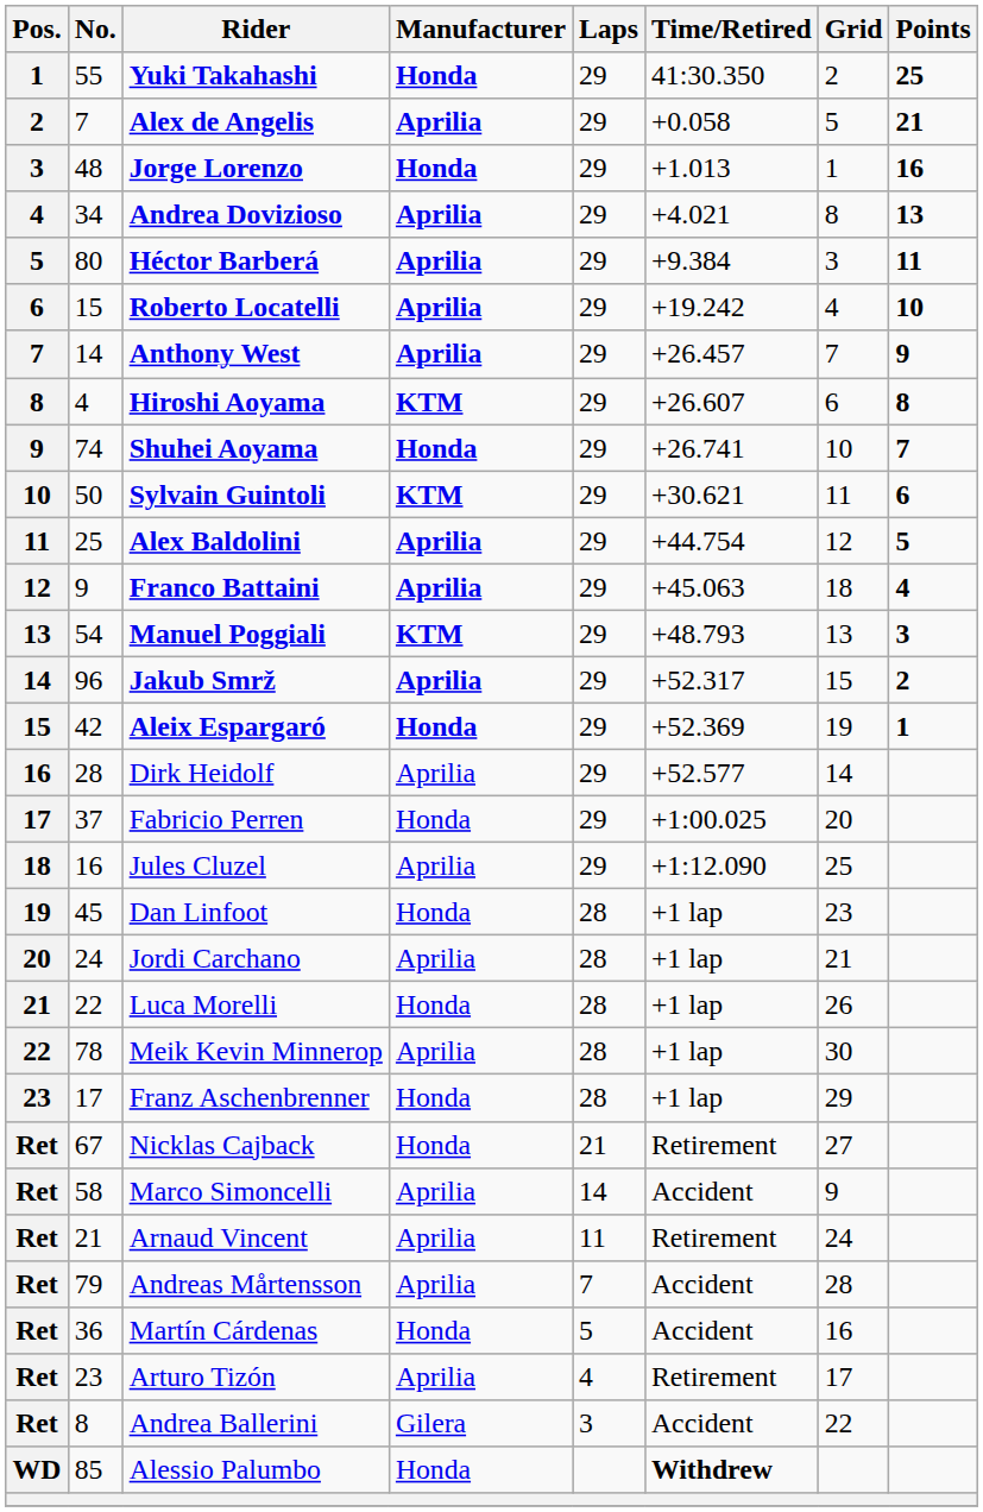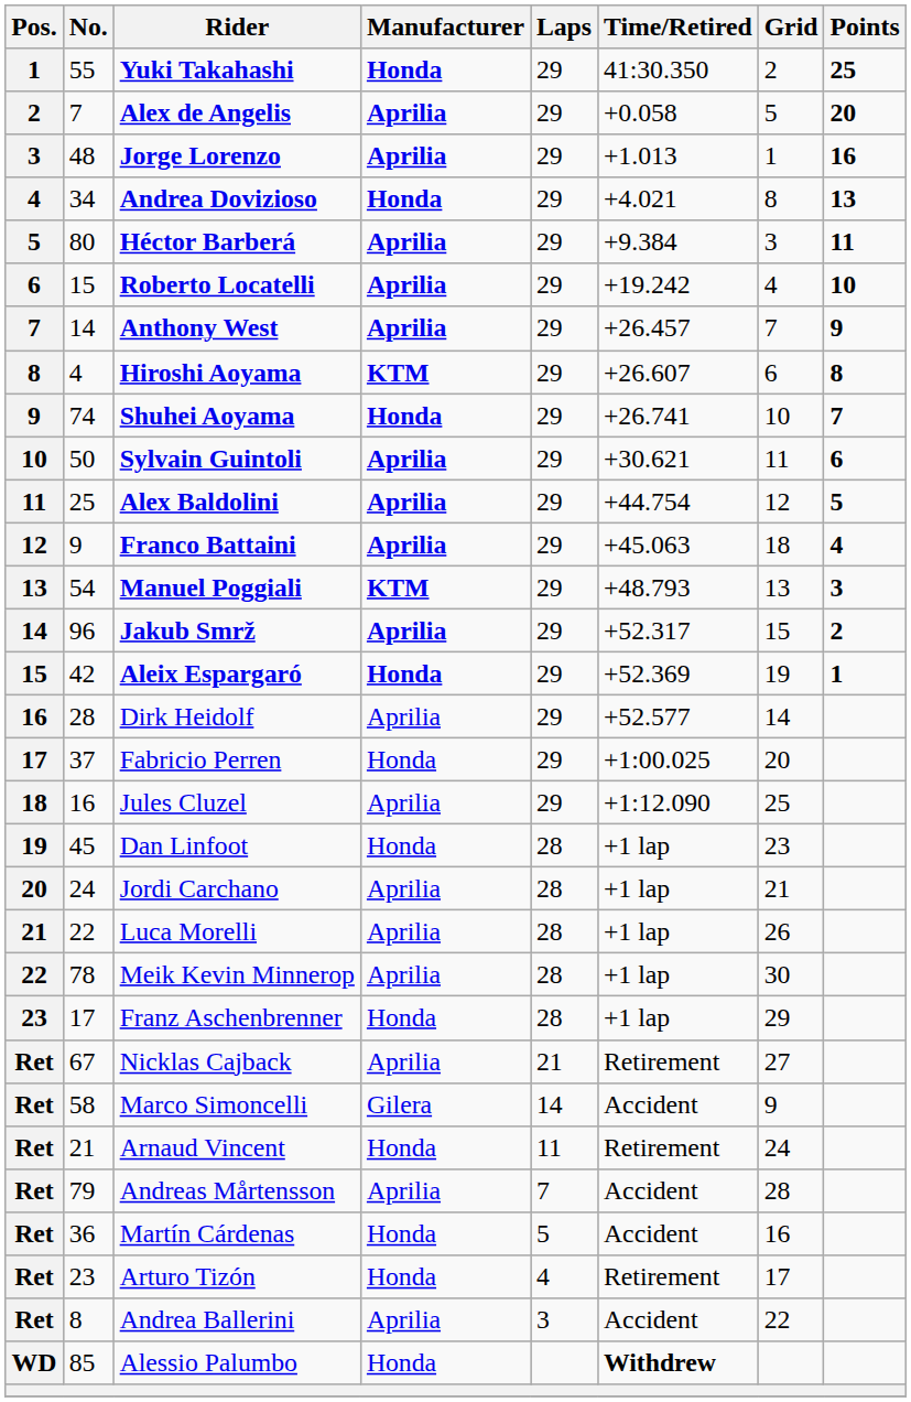 <table class="wikitable" style="font-size: 95%;">
 <tr>
 <th>Pos.</th>
 <th>No.</th>
 <th>Rider</th>
 <th>Manufacturer</th>
 <th>Laps</th>
 <th>Time/Retired</th>
 <th>Grid</th>
 <th>Points</th>
 </tr>
 <tr>
 <th>1</th>
 <td>55</td>
 <td> <strong><a href='#'>Yuki Takahashi</a></strong></td>
 <td><strong><a href='#'>Honda</a></strong></td>
 <td>29</td>
 <td>41:30.350</td>
 <td>2</td>
 <td><strong>25</strong></td>
 </tr>
 <tr>
 <th>2</th>
 <td>7</td>
 <td> <strong><a href='#'>Alex de Angelis</a></strong></td>
 <td><strong><a href='#'>Aprilia</a></strong></td>
 <td>29</td>
 <td>+0.058</td>
 <td>5</td>
-<td><strong>21</strong></td>
+<td><strong>20</strong></td>
 </tr>
 <tr>
 <th>3</th>
 <td>48</td>
 <td> <strong><a href='#'>Jorge Lorenzo</a></strong></td>
-<td><strong><a href='#'>Honda</a></strong></td>
+<td><strong><a href='#'>Aprilia</a></strong></td>
 <td>29</td>
 <td>+1.013</td>
 <td>1</td>
 <td><strong>16</strong></td>
 </tr>
 <tr>
 <th>4</th>
 <td>34</td>
 <td> <strong><a href='#'>Andrea Dovizioso</a></strong></td>
-<td><strong><a href='#'>Aprilia</a></strong></td>
+<td><strong><a href='#'>Honda</a></strong></td>
 <td>29</td>
 <td>+4.021</td>
 <td>8</td>
 <td><strong>13</strong></td>
 </tr>
 <tr>
 <th>5</th>
 <td>80</td>
 <td> <strong><a href='#'>Héctor Barberá</a></strong></td>
 <td><strong><a href='#'>Aprilia</a></strong></td>
 <td>29</td>
 <td>+9.384</td>
 <td>3</td>
 <td><strong>11</strong></td>
 </tr>
 <tr>
 <th>6</th>
 <td>15</td>
 <td> <strong><a href='#'>Roberto Locatelli</a></strong></td>
 <td><strong><a href='#'>Aprilia</a></strong></td>
 <td>29</td>
 <td>+19.242</td>
 <td>4</td>
 <td><strong>10</strong></td>
 </tr>
 <tr>
 <th>7</th>
 <td>14</td>
 <td> <strong><a href='#'>Anthony West</a></strong></td>
 <td><strong><a href='#'>Aprilia</a></strong></td>
 <td>29</td>
 <td>+26.457</td>
 <td>7</td>
 <td><strong>9</strong></td>
 </tr>
 <tr>
 <th>8</th>
 <td>4</td>
 <td> <strong><a href='#'>Hiroshi Aoyama</a></strong></td>
 <td><strong><a href='#'>KTM</a></strong></td>
 <td>29</td>
 <td>+26.607</td>
 <td>6</td>
 <td><strong>8</strong></td>
 </tr>
 <tr>
 <th>9</th>
 <td>74</td>
 <td> <strong><a href='#'>Shuhei Aoyama</a></strong></td>
 <td><strong><a href='#'>Honda</a></strong></td>
 <td>29</td>
 <td>+26.741</td>
 <td>10</td>
 <td><strong>7</strong></td>
 </tr>
 <tr>
 <th>10</th>
 <td>50</td>
 <td> <strong><a href='#'>Sylvain Guintoli</a></strong></td>
-<td><strong><a href='#'>KTM</a></strong></td>
+<td><strong><a href='#'>Aprilia</a></strong></td>
 <td>29</td>
 <td>+30.621</td>
 <td>11</td>
 <td><strong>6</strong></td>
 </tr>
 <tr>
 <th>11</th>
 <td>25</td>
 <td> <strong><a href='#'>Alex Baldolini</a></strong></td>
 <td><strong><a href='#'>Aprilia</a></strong></td>
 <td>29</td>
 <td>+44.754</td>
 <td>12</td>
 <td><strong>5</strong></td>
 </tr>
 <tr>
 <th>12</th>
 <td>9</td>
 <td> <strong><a href='#'>Franco Battaini</a></strong></td>
 <td><strong><a href='#'>Aprilia</a></strong></td>
 <td>29</td>
 <td>+45.063</td>
 <td>18</td>
 <td><strong>4</strong></td>
 </tr>
 <tr>
 <th>13</th>
 <td>54</td>
 <td> <strong><a href='#'>Manuel Poggiali</a></strong></td>
 <td><strong><a href='#'>KTM</a></strong></td>
 <td>29</td>
 <td>+48.793</td>
 <td>13</td>
 <td><strong>3</strong></td>
 </tr>
 <tr>
 <th>14</th>
 <td>96</td>
 <td> <strong><a href='#'>Jakub Smrž</a></strong></td>
 <td><strong><a href='#'>Aprilia</a></strong></td>
 <td>29</td>
 <td>+52.317</td>
 <td>15</td>
 <td><strong>2</strong></td>
 </tr>
 <tr>
 <th>15</th>
 <td>42</td>
 <td> <strong><a href='#'>Aleix Espargaró</a></strong></td>
 <td><strong><a href='#'>Honda</a></strong></td>
 <td>29</td>
 <td>+52.369</td>
 <td>19</td>
 <td><strong>1</strong></td>
 </tr>
 <tr>
 <th>16</th>
 <td>28</td>
 <td> <a href='#'>Dirk Heidolf</a></td>
 <td><a href='#'>Aprilia</a></td>
 <td>29</td>
 <td>+52.577</td>
 <td>14</td>
 <td></td>
 </tr>
 <tr>
 <th>17</th>
 <td>37</td>
 <td> <a href='#'>Fabricio Perren</a></td>
 <td><a href='#'>Honda</a></td>
 <td>29</td>
 <td>+1:00.025</td>
 <td>20</td>
 <td></td>
 </tr>
 <tr>
 <th>18</th>
 <td>16</td>
 <td> <a href='#'>Jules Cluzel</a></td>
 <td><a href='#'>Aprilia</a></td>
 <td>29</td>
 <td>+1:12.090</td>
 <td>25</td>
 <td></td>
 </tr>
 <tr>
 <th>19</th>
 <td>45</td>
 <td> <a href='#'>Dan Linfoot</a></td>
 <td><a href='#'>Honda</a></td>
 <td>28</td>
 <td>+1 lap</td>
 <td>23</td>
 <td></td>
 </tr>
 <tr>
 <th>20</th>
 <td>24</td>
 <td> <a href='#'>Jordi Carchano</a></td>
 <td><a href='#'>Aprilia</a></td>
 <td>28</td>
 <td>+1 lap</td>
 <td>21</td>
 <td></td>
 </tr>
 <tr>
 <th>21</th>
 <td>22</td>
 <td> <a href='#'>Luca Morelli</a></td>
-<td><a href='#'>Honda</a></td>
+<td><a href='#'>Aprilia</a></td>
 <td>28</td>
 <td>+1 lap</td>
 <td>26</td>
 <td></td>
 </tr>
 <tr>
 <th>22</th>
 <td>78</td>
 <td> <a href='#'>Meik Kevin Minnerop</a></td>
 <td><a href='#'>Aprilia</a></td>
 <td>28</td>
 <td>+1 lap</td>
 <td>30</td>
 <td></td>
 </tr>
 <tr>
 <th>23</th>
 <td>17</td>
 <td> <a href='#'>Franz Aschenbrenner</a></td>
 <td><a href='#'>Honda</a></td>
 <td>28</td>
 <td>+1 lap</td>
 <td>29</td>
 <td></td>
 </tr>
 <tr>
 <th>Ret</th>
 <td>67</td>
 <td> <a href='#'>Nicklas Cajback</a></td>
-<td><a href='#'>Honda</a></td>
+<td><a href='#'>Aprilia</a></td>
 <td>21</td>
 <td>Retirement</td>
 <td>27</td>
 <td></td>
 </tr>
 <tr>
 <th>Ret</th>
 <td>58</td>
 <td> <a href='#'>Marco Simoncelli</a></td>
-<td><a href='#'>Aprilia</a></td>
+<td><a href='#'>Gilera</a></td>
 <td>14</td>
 <td>Accident</td>
 <td>9</td>
 <td></td>
 </tr>
 <tr>
 <th>Ret</th>
 <td>21</td>
 <td> <a href='#'>Arnaud Vincent</a></td>
-<td><a href='#'>Aprilia</a></td>
+<td><a href='#'>Honda</a></td>
 <td>11</td>
 <td>Retirement</td>
 <td>24</td>
 <td></td>
 </tr>
 <tr>
 <th>Ret</th>
 <td>79</td>
 <td> <a href='#'>Andreas Mårtensson</a></td>
 <td><a href='#'>Aprilia</a></td>
 <td>7</td>
 <td>Accident</td>
 <td>28</td>
 <td></td>
 </tr>
 <tr>
 <th>Ret</th>
 <td>36</td>
 <td> <a href='#'>Martín Cárdenas</a></td>
 <td><a href='#'>Honda</a></td>
 <td>5</td>
 <td>Accident</td>
 <td>16</td>
 <td></td>
 </tr>
 <tr>
 <th>Ret</th>
 <td>23</td>
 <td> <a href='#'>Arturo Tizón</a></td>
-<td><a href='#'>Aprilia</a></td>
+<td><a href='#'>Honda</a></td>
 <td>4</td>
 <td>Retirement</td>
 <td>17</td>
 <td></td>
 </tr>
 <tr>
 <th>Ret</th>
 <td>8</td>
 <td> <a href='#'>Andrea Ballerini</a></td>
-<td><a href='#'>Gilera</a></td>
+<td><a href='#'>Aprilia</a></td>
 <td>3</td>
 <td>Accident</td>
 <td>22</td>
 <td></td>
 </tr>
 <tr>
 <th>WD</th>
 <td>85</td>
 <td> <a href='#'>Alessio Palumbo</a></td>
 <td><a href='#'>Honda</a></td>
 <td></td>
 <td><strong>Withdrew</strong></td>
 <td></td>
 <td></td>
 </tr>
 <tr>
 <th colspan=8></th>
 </tr>
 <tr>
 </tr>
 </table>
